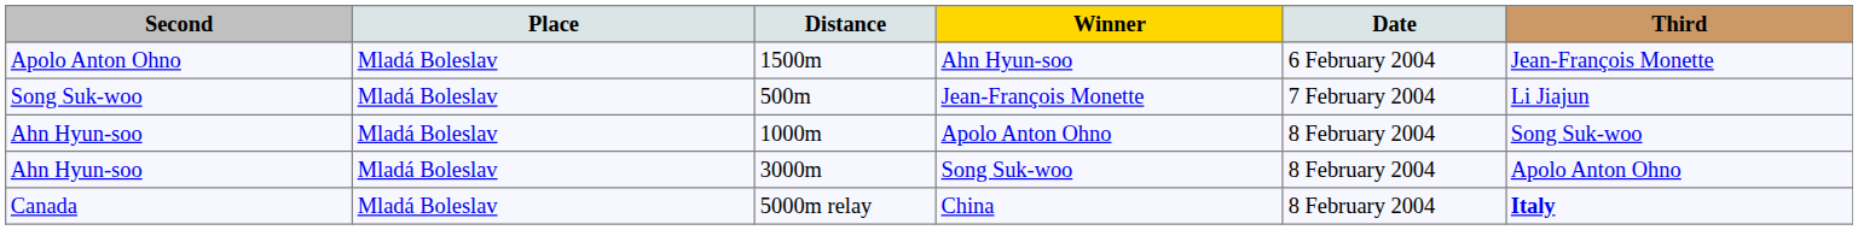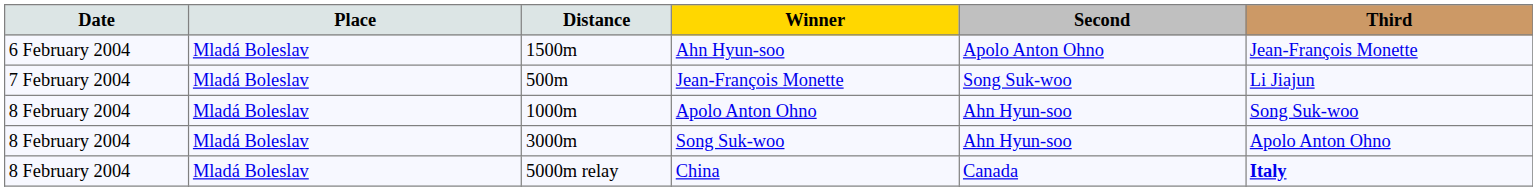 <table bgcolor="#f7f8ff" cellpadding="3" cellspacing="0" border="1" style="font-size: 95%; border: gray solid 1px; border-collapse: collapse;">
 <tr bgcolor="#CCCCCC">
-<td align="center" bgcolor="silver" width="240"><strong>Second</strong></td>
+<td align="center" bgcolor="#DCE5E5" width="150"><strong>Date</strong></td>
 <td align="center" bgcolor="#DCE5E5" width="280"><strong>Place</strong></td>
 <td align="center" bgcolor="#DCE5E5" width="120"><strong>Distance</strong></td>
 <td align="center" bgcolor="gold" width="240"><strong>Winner</strong></td>
-<td align="center" bgcolor="#DCE5E5" width="150"><strong>Date</strong></td>
+<td align="center" bgcolor="silver" width="240"><strong>Second</strong></td>
 <td align="center" bgcolor="CC9966" width="240"><strong>Third</strong></td>
 </tr>
 <tr align="left">
-<td> <a href='#'>Apolo Anton Ohno</a></td>
+<td>6 February 2004</td>
 <td> <a href='#'>Mladá Boleslav</a></td>
 <td>1500m</td>
 <td> <a href='#'>Ahn Hyun-soo</a></td>
-<td>6 February 2004</td>
+<td> <a href='#'>Apolo Anton Ohno</a></td>
 <td> <a href='#'>Jean-François Monette</a></td>
 </tr>
 <tr align="left">
-<td> <a href='#'>Song Suk-woo</a></td>
+<td>7 February 2004</td>
 <td> <a href='#'>Mladá Boleslav</a></td>
 <td>500m</td>
 <td> <a href='#'>Jean-François Monette</a></td>
-<td>7 February 2004</td>
+<td> <a href='#'>Song Suk-woo</a></td>
 <td> <a href='#'>Li Jiajun</a></td>
 </tr>
 <tr align="left">
-<td> <a href='#'>Ahn Hyun-soo</a></td>
+<td>8 February 2004</td>
 <td> <a href='#'>Mladá Boleslav</a></td>
 <td>1000m</td>
 <td> <a href='#'>Apolo Anton Ohno</a></td>
-<td>8 February 2004</td>
+<td> <a href='#'>Ahn Hyun-soo</a></td>
 <td> <a href='#'>Song Suk-woo</a></td>
 </tr>
 <tr align="left">
-<td> <a href='#'>Ahn Hyun-soo</a></td>
+<td>8 February 2004</td>
 <td> <a href='#'>Mladá Boleslav</a></td>
 <td>3000m</td>
 <td> <a href='#'>Song Suk-woo</a></td>
-<td>8 February 2004</td>
+<td> <a href='#'>Ahn Hyun-soo</a></td>
 <td> <a href='#'>Apolo Anton Ohno</a></td>
 </tr>
 <tr align="left">
-<td> <a href='#'>Canada</a></td>
+<td>8 February 2004</td>
 <td> <a href='#'>Mladá Boleslav</a></td>
 <td>5000m relay</td>
 <td> <a href='#'>China</a></td>
-<td>8 February 2004</td>
+<td> <a href='#'>Canada</a></td>
 <td><strong> <a href='#'>Italy</a></strong></td>
 </tr>
 </table>
